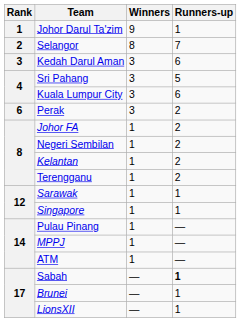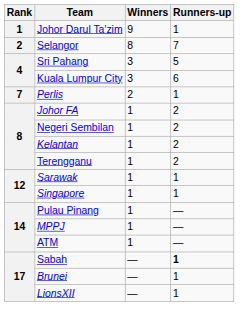 <table class="wikitable">
 <tr>
 <th>Rank</th>
 <th>Team</th>
 <th>Winners</th>
 <th>Runners-up</th>
 </tr>
 <tr>
 <th>1</th>
 <td align="left"><a href='#'>Johor Darul Ta'zim</a></td>
 <td>9</td>
 <td>1</td>
 </tr>
 <tr>
 <th>2</th>
 <td align="left"><a href='#'>Selangor</a></td>
 <td>8</td>
 <td>7</td>
 </tr>
 <tr>
-<th>3</th>
-<td align="left"><a href='#'>Kedah Darul Aman</a></td>
-<td>3</td>
-<td>6</td>
-</tr>
-<tr>
 <th rowspan="2">4</th>
 <td align="left"><a href='#'>Sri Pahang</a></td>
 <td>3</td>
 <td>5</td>
 </tr>
 <tr>
 <td align="left"><a href='#'>Kuala Lumpur City</a></td>
 <td>3</td>
 <td>6</td>
 </tr>
 <tr>
-<th>6</th>
-<td align="left"><a href='#'>Perak</a></td>
-<td>3</td>
+<th>7</th>
+<td align="left"><em><a href='#'>Perlis</a></em></td>
 <td>2</td>
+<td>1</td>
 </tr>
 <tr>
 <th rowspan="4">8</th>
 <td align="left"><em><a href='#'>Johor FA</a></em></td>
 <td>1</td>
 <td>2</td>
 </tr>
 <tr>
 <td align="left"><a href='#'>Negeri Sembilan</a></td>
 <td>1</td>
 <td>2</td>
 </tr>
 <tr>
 <td align="left"><em><a href='#'>Kelantan</a></em></td>
 <td>1</td>
 <td>2</td>
 </tr>
 <tr>
 <td align="left"><a href='#'>Terengganu</a></td>
 <td>1</td>
 <td>2</td>
 </tr>
 <tr>
 <th rowspan="2">12</th>
 <td align="left"><em><a href='#'>Sarawak</a></em></td>
 <td>1</td>
 <td>1</td>
 </tr>
 <tr>
 <td align="left"><em><a href='#'>Singapore</a></em></td>
 <td>1</td>
 <td>1</td>
 </tr>
 <tr>
 <th rowspan="3">14</th>
 <td align="left"><a href='#'>Pulau Pinang</a></td>
 <td>1</td>
 <td>—</td>
 </tr>
 <tr>
 <td align="left"><em><a href='#'>MPPJ</a></em></td>
 <td>1</td>
 <td>—</td>
 </tr>
 <tr>
 <td align="left"><a href='#'>ATM</a></td>
 <td>1</td>
 <td>—</td>
 </tr>
 <tr>
 <th rowspan="3">17</th>
 <td align="left"><a href='#'>Sabah</a></td>
 <td>—</td>
 <td><strong>1</strong></td>
 </tr>
 <tr>
 <td align="left"><em><a href='#'>Brunei</a></em></td>
 <td>—</td>
 <td>1</td>
 </tr>
 <tr>
 <td align="left"><em><a href='#'>LionsXII</a></em></td>
 <td>—</td>
 <td>1</td>
 </tr>
 </table>
